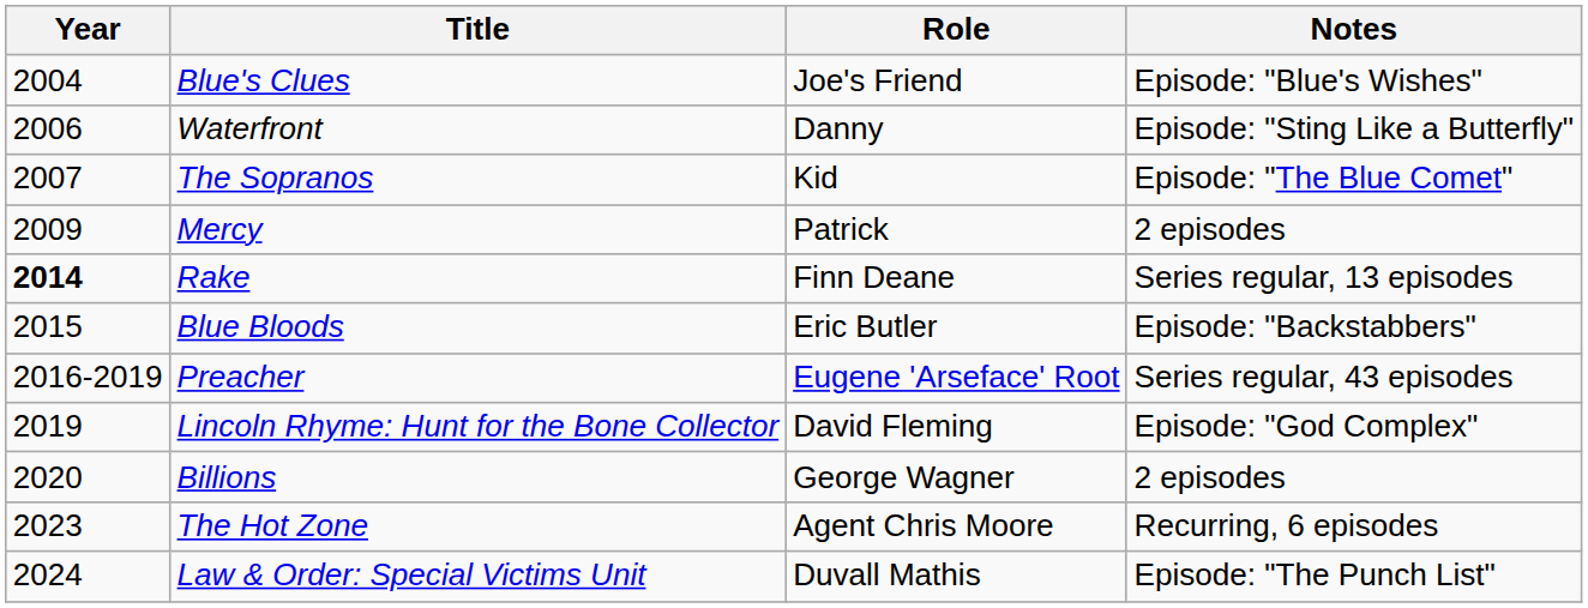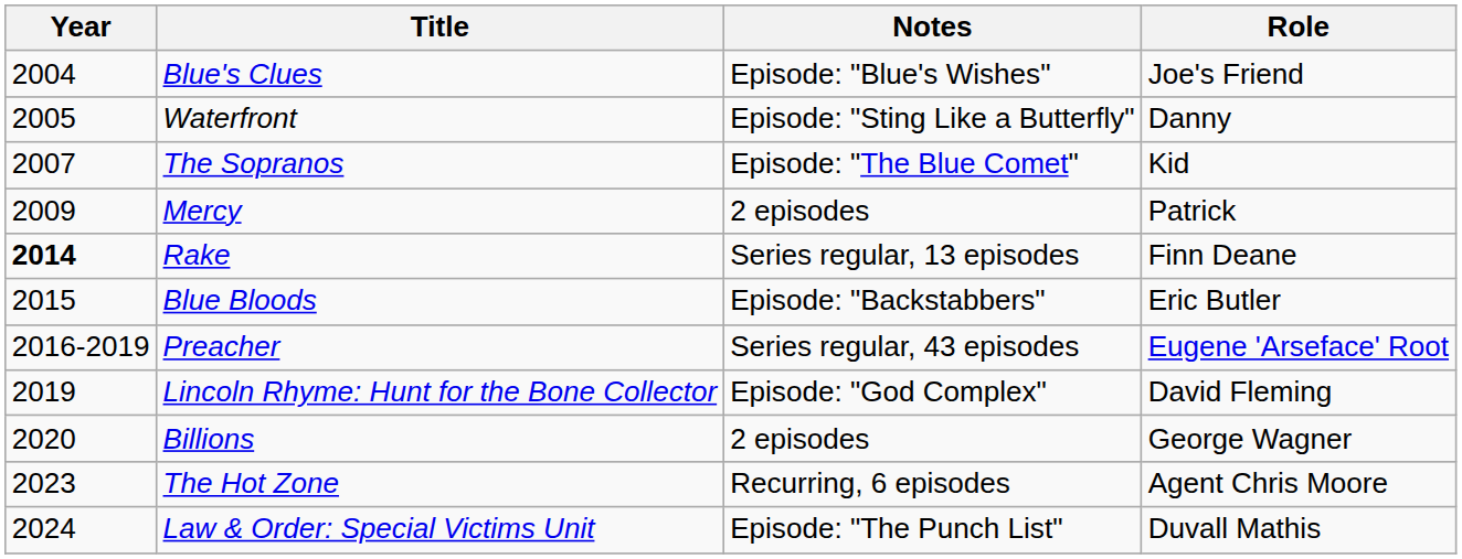 <table class="wikitable sortable">
 <tr>
 <th>Year</th>
 <th>Title</th>
+<th class="unsortable">Notes</th>
 <th>Role</th>
-<th class="unsortable">Notes</th>
 </tr>
 <tr>
 <td>2004</td>
 <td><em><a href='#'>Blue's Clues</a></em></td>
+<td>Episode: "Blue's Wishes"</td>
 <td>Joe's Friend</td>
-<td>Episode: "Blue's Wishes"</td>
 </tr>
 <tr>
-<td>2006</td>
+<td>2005</td>
 <td><em>Waterfront</em></td>
+<td>Episode: "Sting Like a Butterfly"</td>
 <td>Danny</td>
-<td>Episode: "Sting Like a Butterfly"</td>
 </tr>
 <tr>
 <td>2007</td>
 <td><em><a href='#'>The Sopranos</a></em></td>
+<td>Episode: "<a href='#'>The Blue Comet</a>"</td>
 <td>Kid</td>
-<td>Episode: "<a href='#'>The Blue Comet</a>"</td>
 </tr>
 <tr>
 <td>2009</td>
 <td><em><a href='#'>Mercy</a></em></td>
+<td>2 episodes</td>
 <td>Patrick</td>
-<td>2 episodes</td>
 </tr>
 <tr>
 <td><strong>2014</strong></td>
 <td><em><a href='#'>Rake</a></em></td>
+<td>Series regular, 13 episodes</td>
 <td>Finn Deane</td>
-<td>Series regular, 13 episodes</td>
 </tr>
 <tr>
 <td>2015</td>
 <td><em><a href='#'>Blue Bloods</a></em></td>
+<td>Episode: "Backstabbers"</td>
 <td>Eric Butler</td>
-<td>Episode: "Backstabbers"</td>
 </tr>
 <tr>
 <td>2016-2019</td>
 <td><em><a href='#'>Preacher</a></em></td>
+<td>Series regular, 43 episodes</td>
 <td><a href='#'>Eugene 'Arseface' Root</a></td>
-<td>Series regular, 43 episodes</td>
 </tr>
 <tr>
 <td>2019</td>
 <td><em><a href='#'>Lincoln Rhyme: Hunt for the Bone Collector</a></em></td>
+<td>Episode: "God Complex"</td>
 <td>David Fleming</td>
-<td>Episode: "God Complex"</td>
 </tr>
 <tr>
 <td>2020</td>
 <td><em><a href='#'>Billions</a></em></td>
+<td>2 episodes</td>
 <td>George Wagner</td>
-<td>2 episodes</td>
 </tr>
 <tr>
 <td>2023</td>
 <td><em><a href='#'>The Hot Zone</a></em></td>
+<td>Recurring, 6 episodes</td>
 <td>Agent Chris Moore</td>
-<td>Recurring, 6 episodes</td>
 </tr>
 <tr>
 <td>2024</td>
 <td><em><a href='#'>Law & Order: Special Victims Unit</a></em></td>
+<td>Episode: "The Punch List"</td>
 <td>Duvall Mathis</td>
-<td>Episode: "The Punch List"</td>
 </tr>
 </table>
